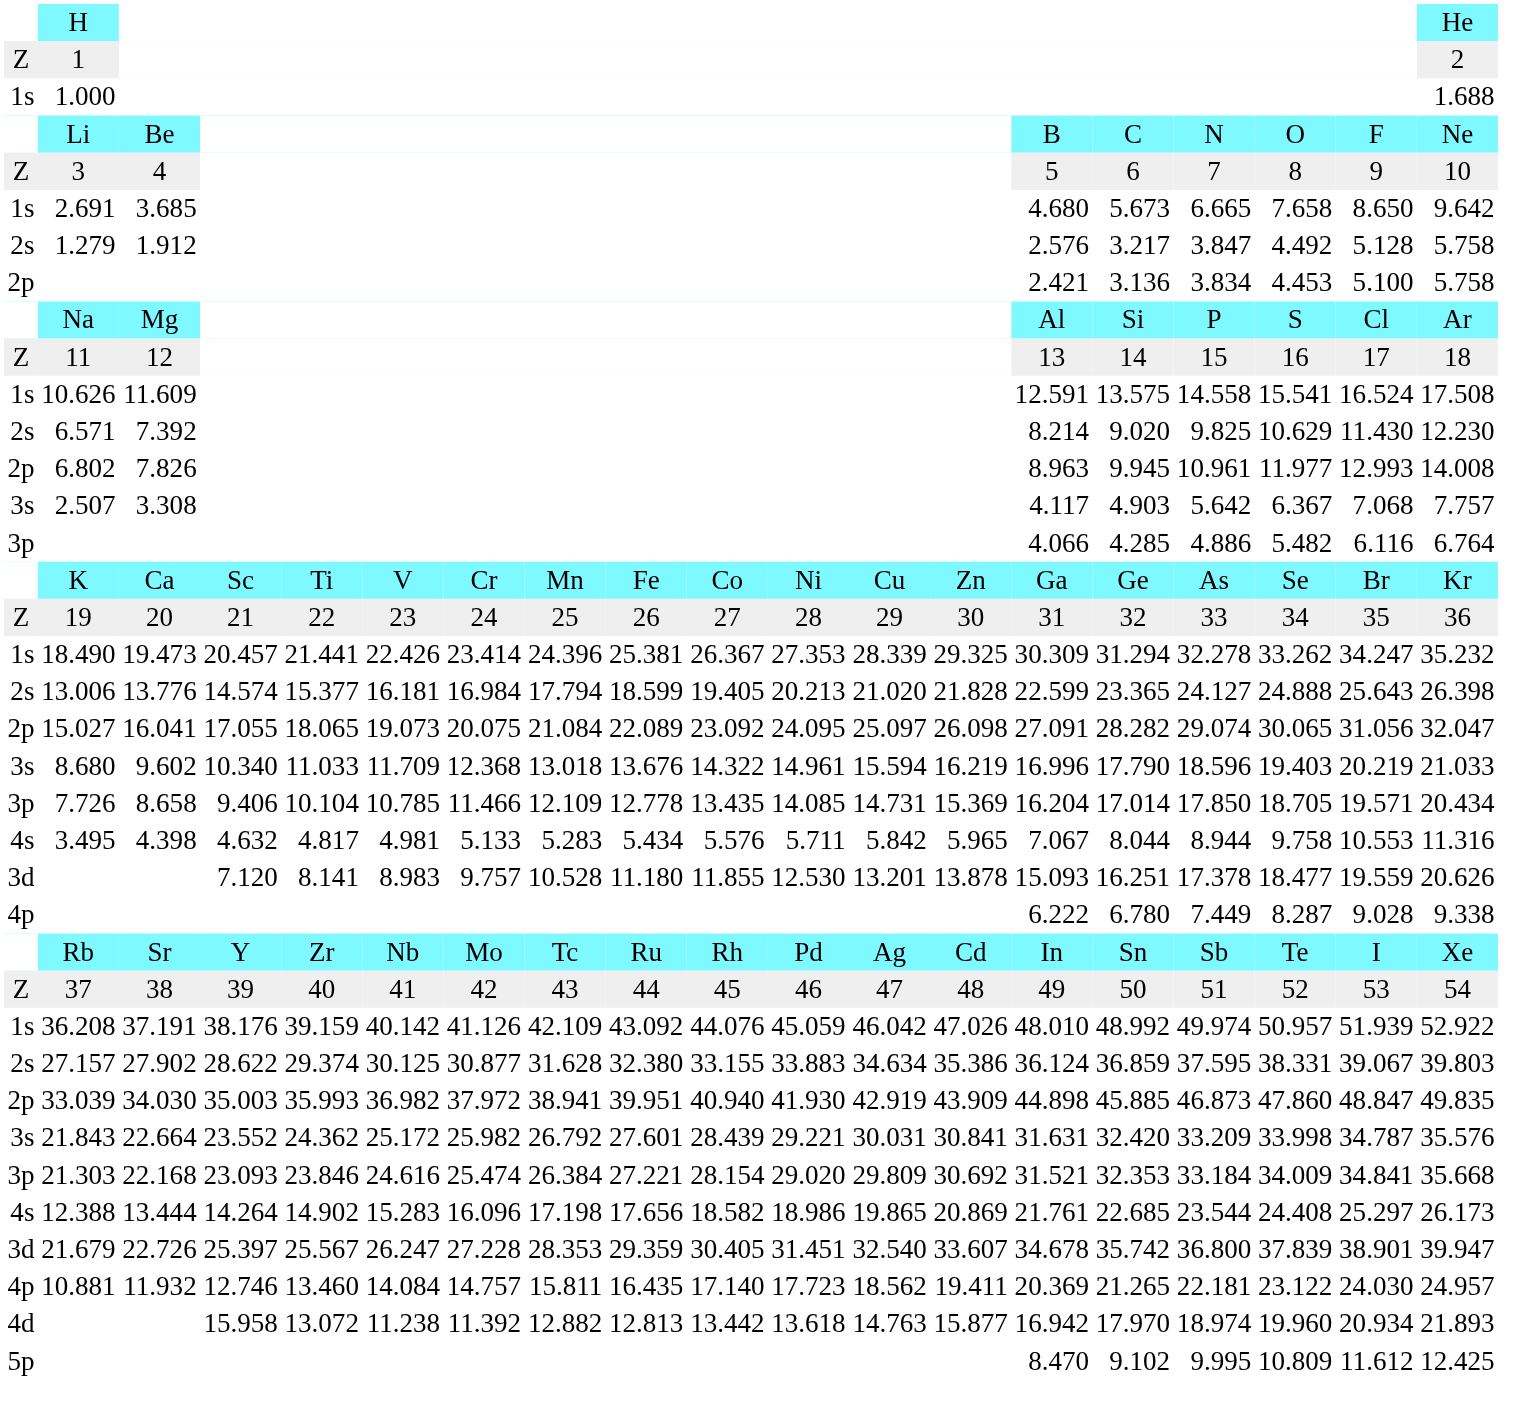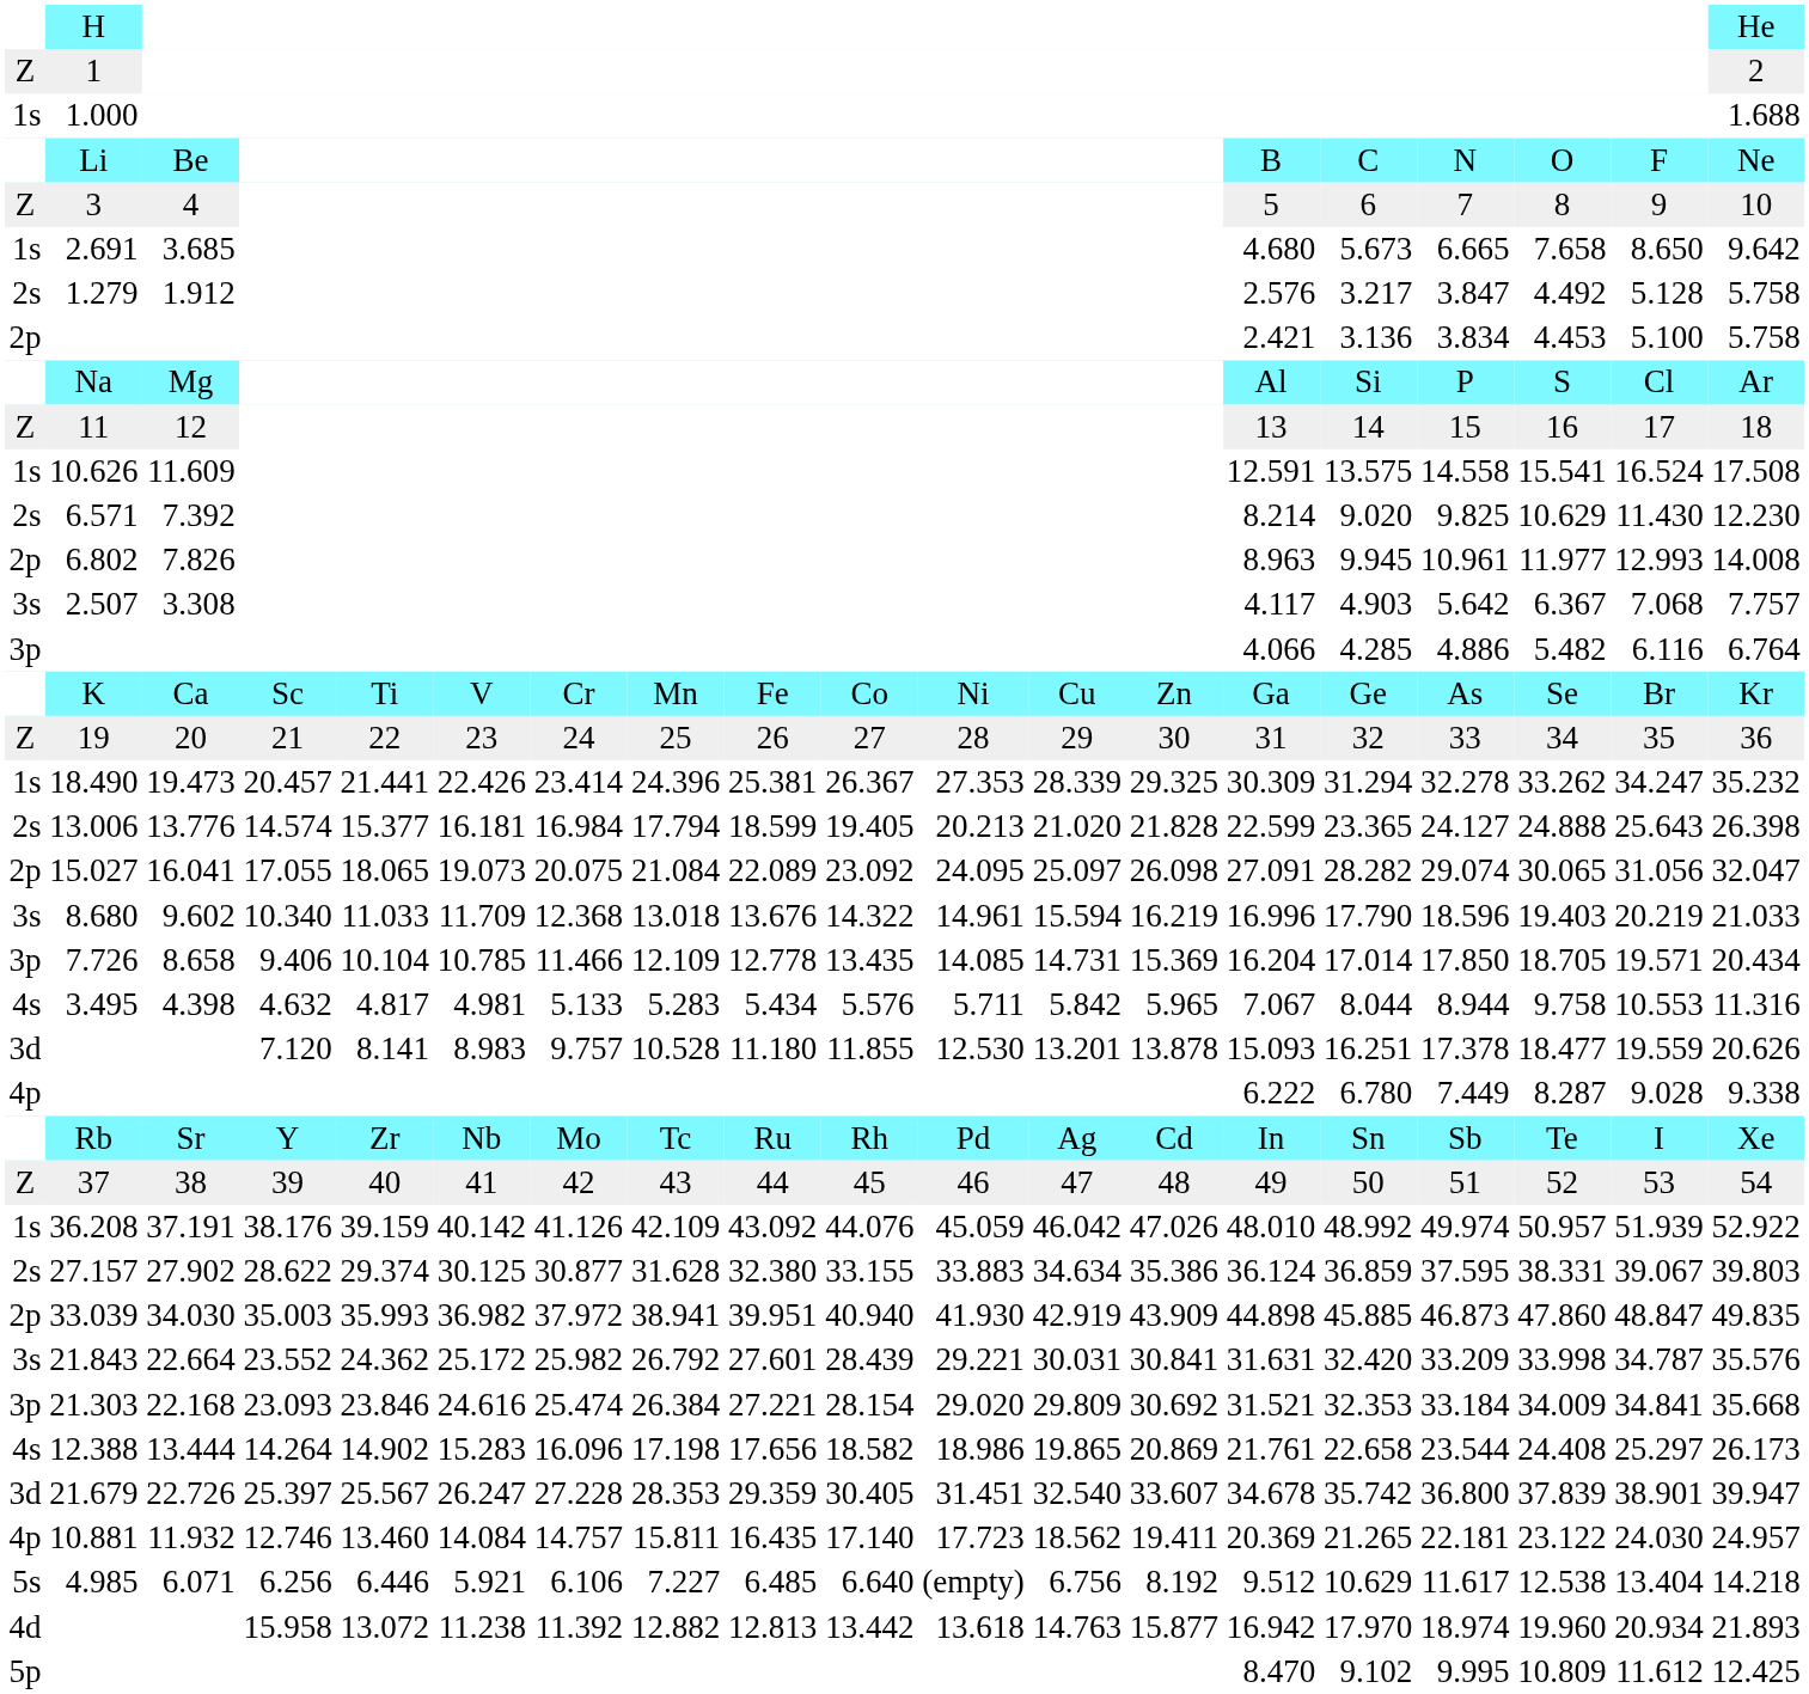 <table style="text-align: right; border: none;" cellpadding="2" cellspacing="0">
 <tr style="background: #7DF9FF; text-align: center;">
 <td style="background: #ffffff;"> </td>
 <td>H</td>
 <td colspan="16" style="background: #ffffff;"> </td>
 <td>He</td>
 </tr>
 <tr style="background: #efefef; text-align: center;">
 <td>Z</td>
 <td>1</td>
 <td colspan="16" style="background: #ffffff;"> </td>
 <td>2</td>
 </tr>
 <tr>
 <td>1s</td>
 <td>1.000</td>
 <td colspan="16"> </td>
 <td>1.688</td>
 </tr>
 <tr style="background: #7DF9FF; text-align: center;">
 <td style="background: #ffffff;"> </td>
 <td>Li</td>
 <td>Be</td>
 <td colspan="10" style="background: #ffffff;"> </td>
 <td>B</td>
 <td>C</td>
 <td>N</td>
 <td>O</td>
 <td>F</td>
 <td>Ne</td>
 </tr>
 <tr style="background: #efefef; text-align: center;">
 <td>Z</td>
 <td>3</td>
 <td>4</td>
 <td colspan="10" style="background: #ffffff;"> </td>
 <td>5</td>
 <td>6</td>
 <td>7</td>
 <td>8</td>
 <td>9</td>
 <td>10</td>
 </tr>
 <tr>
 <td>1s</td>
 <td>2.691</td>
 <td>3.685</td>
 <td colspan="10"> </td>
 <td>4.680</td>
 <td>5.673</td>
 <td>6.665</td>
 <td>7.658</td>
 <td>8.650</td>
 <td>9.642</td>
 </tr>
 <tr>
 <td>2s</td>
 <td>1.279</td>
 <td>1.912</td>
 <td colspan="10"> </td>
 <td>2.576</td>
 <td>3.217</td>
 <td>3.847</td>
 <td>4.492</td>
 <td>5.128</td>
 <td>5.758</td>
 </tr>
 <tr>
 <td>2p</td>
 <td> </td>
 <td> </td>
 <td colspan="10"> </td>
 <td>2.421</td>
 <td>3.136</td>
 <td>3.834</td>
 <td>4.453</td>
 <td>5.100</td>
 <td>5.758</td>
 </tr>
 <tr style="background: #7DF9FF; text-align: center;">
 <td style="background: #ffffff;"> </td>
 <td>Na</td>
 <td>Mg</td>
 <td colspan="10" style="background: #ffffff;"> </td>
 <td>Al</td>
 <td>Si</td>
 <td>P</td>
 <td>S</td>
 <td>Cl</td>
 <td>Ar</td>
 </tr>
 <tr style="background: #efefef; text-align: center;">
 <td>Z</td>
 <td>11</td>
 <td>12</td>
 <td colspan="10" style="background: #ffffff;"> </td>
 <td>13</td>
 <td>14</td>
 <td>15</td>
 <td>16</td>
 <td>17</td>
 <td>18</td>
 </tr>
 <tr>
 <td>1s</td>
 <td>10.626</td>
 <td>11.609</td>
 <td></td>
 <td></td>
 <td></td>
 <td></td>
 <td></td>
 <td></td>
 <td></td>
 <td></td>
 <td></td>
 <td></td>
 <td>12.591</td>
 <td>13.575</td>
 <td>14.558</td>
 <td>15.541</td>
 <td>16.524</td>
 <td>17.508</td>
 </tr>
 <tr>
 <td>2s</td>
 <td>6.571</td>
 <td>7.392</td>
 <td></td>
 <td></td>
 <td></td>
 <td></td>
 <td></td>
 <td></td>
 <td></td>
 <td></td>
 <td></td>
 <td></td>
 <td>8.214</td>
 <td>9.020</td>
 <td>9.825</td>
 <td>10.629</td>
 <td>11.430</td>
 <td>12.230</td>
 </tr>
 <tr>
 <td>2p</td>
 <td>6.802</td>
 <td>7.826</td>
 <td></td>
 <td></td>
 <td></td>
 <td></td>
 <td></td>
 <td></td>
 <td></td>
 <td></td>
 <td></td>
 <td></td>
 <td>8.963</td>
 <td>9.945</td>
 <td>10.961</td>
 <td>11.977</td>
 <td>12.993</td>
 <td>14.008</td>
 </tr>
 <tr>
 <td>3s</td>
 <td>2.507</td>
 <td>3.308</td>
 <td></td>
 <td></td>
 <td></td>
 <td></td>
 <td></td>
 <td></td>
 <td></td>
 <td></td>
 <td></td>
 <td></td>
 <td>4.117</td>
 <td>4.903</td>
 <td>5.642</td>
 <td>6.367</td>
 <td>7.068</td>
 <td>7.757</td>
 </tr>
 <tr>
 <td>3p</td>
 <td></td>
 <td></td>
 <td></td>
 <td></td>
 <td></td>
 <td></td>
 <td></td>
 <td></td>
 <td></td>
 <td></td>
 <td></td>
 <td></td>
 <td>4.066</td>
 <td>4.285</td>
 <td>4.886</td>
 <td>5.482</td>
 <td>6.116</td>
 <td>6.764</td>
 </tr>
 <tr style="background: #7DF9FF; text-align: center;">
 <td style="background: #ffffff;"> </td>
 <td>K</td>
 <td>Ca</td>
 <td>Sc</td>
 <td>Ti</td>
 <td>V</td>
 <td>Cr</td>
 <td>Mn</td>
 <td>Fe</td>
 <td>Co</td>
 <td>Ni</td>
 <td>Cu</td>
 <td>Zn</td>
 <td>Ga</td>
 <td>Ge</td>
 <td>As</td>
 <td>Se</td>
 <td>Br</td>
 <td>Kr</td>
 </tr>
 <tr style="background: #efefef; text-align: center;">
 <td>Z</td>
 <td>19</td>
 <td>20</td>
 <td>21</td>
 <td>22</td>
 <td>23</td>
 <td>24</td>
 <td>25</td>
 <td>26</td>
 <td>27</td>
 <td>28</td>
 <td>29</td>
 <td>30</td>
 <td>31</td>
 <td>32</td>
 <td>33</td>
 <td>34</td>
 <td>35</td>
 <td>36</td>
 </tr>
 <tr>
 <td>1s</td>
 <td>18.490</td>
 <td>19.473</td>
 <td>20.457</td>
 <td>21.441</td>
 <td>22.426</td>
 <td>23.414</td>
 <td>24.396</td>
 <td>25.381</td>
 <td>26.367</td>
 <td>27.353</td>
 <td>28.339</td>
 <td>29.325</td>
 <td>30.309</td>
 <td>31.294</td>
 <td>32.278</td>
 <td>33.262</td>
 <td>34.247</td>
 <td>35.232</td>
 </tr>
 <tr>
 <td>2s</td>
 <td>13.006</td>
 <td>13.776</td>
 <td>14.574</td>
 <td>15.377</td>
 <td>16.181</td>
 <td>16.984</td>
 <td>17.794</td>
 <td>18.599</td>
 <td>19.405</td>
 <td>20.213</td>
 <td>21.020</td>
 <td>21.828</td>
 <td>22.599</td>
 <td>23.365</td>
 <td>24.127</td>
 <td>24.888</td>
 <td>25.643</td>
 <td>26.398</td>
 </tr>
 <tr>
 <td>2p</td>
 <td>15.027</td>
 <td>16.041</td>
 <td>17.055</td>
 <td>18.065</td>
 <td>19.073</td>
 <td>20.075</td>
 <td>21.084</td>
 <td>22.089</td>
 <td>23.092</td>
 <td>24.095</td>
 <td>25.097</td>
 <td>26.098</td>
 <td>27.091</td>
 <td>28.282</td>
 <td>29.074</td>
 <td>30.065</td>
 <td>31.056</td>
 <td>32.047</td>
 </tr>
 <tr>
 <td>3s</td>
 <td>8.680</td>
 <td>9.602</td>
 <td>10.340</td>
 <td>11.033</td>
 <td>11.709</td>
 <td>12.368</td>
 <td>13.018</td>
 <td>13.676</td>
 <td>14.322</td>
 <td>14.961</td>
 <td>15.594</td>
 <td>16.219</td>
 <td>16.996</td>
 <td>17.790</td>
 <td>18.596</td>
 <td>19.403</td>
 <td>20.219</td>
 <td>21.033</td>
 </tr>
 <tr>
 <td>3p</td>
 <td>7.726</td>
 <td>8.658</td>
 <td>9.406</td>
 <td>10.104</td>
 <td>10.785</td>
 <td>11.466</td>
 <td>12.109</td>
 <td>12.778</td>
 <td>13.435</td>
 <td>14.085</td>
 <td>14.731</td>
 <td>15.369</td>
 <td>16.204</td>
 <td>17.014</td>
 <td>17.850</td>
 <td>18.705</td>
 <td>19.571</td>
 <td>20.434</td>
 </tr>
 <tr>
 <td>4s</td>
 <td>3.495</td>
 <td>4.398</td>
 <td>4.632</td>
 <td>4.817</td>
 <td>4.981</td>
 <td>5.133</td>
 <td>5.283</td>
 <td>5.434</td>
 <td>5.576</td>
 <td>5.711</td>
 <td>5.842</td>
 <td>5.965</td>
 <td>7.067</td>
 <td>8.044</td>
 <td>8.944</td>
 <td>9.758</td>
 <td>10.553</td>
 <td>11.316</td>
 </tr>
 <tr>
 <td>3d</td>
 <td></td>
 <td></td>
 <td>7.120</td>
 <td>8.141</td>
 <td>8.983</td>
 <td>9.757</td>
 <td>10.528</td>
 <td>11.180</td>
 <td>11.855</td>
 <td>12.530</td>
 <td>13.201</td>
 <td>13.878</td>
 <td>15.093</td>
 <td>16.251</td>
 <td>17.378</td>
 <td>18.477</td>
 <td>19.559</td>
 <td>20.626</td>
 </tr>
 <tr>
 <td>4p</td>
 <td colspan="12"> </td>
 <td>6.222</td>
 <td>6.780</td>
 <td>7.449</td>
 <td>8.287</td>
 <td>9.028</td>
 <td>9.338</td>
 </tr>
 <tr style="background: #7DF9FF; text-align: center;">
 <td style="background: #ffffff;"> </td>
 <td>Rb</td>
 <td>Sr</td>
 <td>Y</td>
 <td>Zr</td>
 <td>Nb</td>
 <td>Mo</td>
 <td>Tc</td>
 <td>Ru</td>
 <td>Rh</td>
 <td>Pd</td>
 <td>Ag</td>
 <td>Cd</td>
 <td>In</td>
 <td>Sn</td>
 <td>Sb</td>
 <td>Te</td>
 <td>I</td>
 <td>Xe</td>
 </tr>
 <tr style="background: #efefef; text-align: center;">
 <td>Z</td>
 <td>37</td>
 <td>38</td>
 <td>39</td>
 <td>40</td>
 <td>41</td>
 <td>42</td>
 <td>43</td>
 <td>44</td>
 <td>45</td>
 <td>46</td>
 <td>47</td>
 <td>48</td>
 <td>49</td>
 <td>50</td>
 <td>51</td>
 <td>52</td>
 <td>53</td>
 <td>54</td>
 </tr>
 <tr>
 <td>1s</td>
 <td>36.208</td>
 <td>37.191</td>
 <td>38.176</td>
 <td>39.159</td>
 <td>40.142</td>
 <td>41.126</td>
 <td>42.109</td>
 <td>43.092</td>
 <td>44.076</td>
 <td>45.059</td>
 <td>46.042</td>
 <td>47.026</td>
 <td>48.010</td>
 <td>48.992</td>
 <td>49.974</td>
 <td>50.957</td>
 <td>51.939</td>
 <td>52.922</td>
 </tr>
 <tr>
 <td>2s</td>
 <td>27.157</td>
 <td>27.902</td>
 <td>28.622</td>
 <td>29.374</td>
 <td>30.125</td>
 <td>30.877</td>
 <td>31.628</td>
 <td>32.380</td>
 <td>33.155</td>
 <td>33.883</td>
 <td>34.634</td>
 <td>35.386</td>
 <td>36.124</td>
 <td>36.859</td>
 <td>37.595</td>
 <td>38.331</td>
 <td>39.067</td>
 <td>39.803</td>
 </tr>
 <tr>
 <td>2p</td>
 <td>33.039</td>
 <td>34.030</td>
 <td>35.003</td>
 <td>35.993</td>
 <td>36.982</td>
 <td>37.972</td>
 <td>38.941</td>
 <td>39.951</td>
 <td>40.940</td>
 <td>41.930</td>
 <td>42.919</td>
 <td>43.909</td>
 <td>44.898</td>
 <td>45.885</td>
 <td>46.873</td>
 <td>47.860</td>
 <td>48.847</td>
 <td>49.835</td>
 </tr>
 <tr>
 <td>3s</td>
 <td>21.843</td>
 <td>22.664</td>
 <td>23.552</td>
 <td>24.362</td>
 <td>25.172</td>
 <td>25.982</td>
 <td>26.792</td>
 <td>27.601</td>
 <td>28.439</td>
 <td>29.221</td>
 <td>30.031</td>
 <td>30.841</td>
 <td>31.631</td>
 <td>32.420</td>
 <td>33.209</td>
 <td>33.998</td>
 <td>34.787</td>
 <td>35.576</td>
 </tr>
 <tr>
 <td>3p</td>
 <td>21.303</td>
 <td>22.168</td>
 <td>23.093</td>
 <td>23.846</td>
 <td>24.616</td>
 <td>25.474</td>
 <td>26.384</td>
 <td>27.221</td>
 <td>28.154</td>
 <td>29.020</td>
 <td>29.809</td>
 <td>30.692</td>
 <td>31.521</td>
 <td>32.353</td>
 <td>33.184</td>
 <td>34.009</td>
 <td>34.841</td>
 <td>35.668</td>
 </tr>
 <tr>
 <td>4s</td>
 <td>12.388</td>
 <td>13.444</td>
 <td>14.264</td>
 <td>14.902</td>
 <td>15.283</td>
 <td>16.096</td>
 <td>17.198</td>
 <td>17.656</td>
 <td>18.582</td>
 <td>18.986</td>
 <td>19.865</td>
 <td>20.869</td>
 <td>21.761</td>
-<td>22.685</td>
+<td>22.658</td>
 <td>23.544</td>
 <td>24.408</td>
 <td>25.297</td>
 <td>26.173</td>
 </tr>
 <tr>
 <td>3d</td>
 <td>21.679</td>
 <td>22.726</td>
 <td>25.397</td>
 <td>25.567</td>
 <td>26.247</td>
 <td>27.228</td>
 <td>28.353</td>
 <td>29.359</td>
 <td>30.405</td>
 <td>31.451</td>
 <td>32.540</td>
 <td>33.607</td>
 <td>34.678</td>
 <td>35.742</td>
 <td>36.800</td>
 <td>37.839</td>
 <td>38.901</td>
 <td>39.947</td>
 </tr>
 <tr>
 <td>4p</td>
 <td>10.881</td>
 <td>11.932</td>
 <td>12.746</td>
 <td>13.460</td>
 <td>14.084</td>
 <td>14.757</td>
 <td>15.811</td>
 <td>16.435</td>
 <td>17.140</td>
 <td>17.723</td>
 <td>18.562</td>
 <td>19.411</td>
 <td>20.369</td>
 <td>21.265</td>
 <td>22.181</td>
 <td>23.122</td>
 <td>24.030</td>
 <td>24.957</td>
 </tr>
 <tr>
+<td>5s</td>
+<td>4.985</td>
+<td>6.071</td>
+<td>6.256</td>
+<td>6.446</td>
+<td>5.921</td>
+<td>6.106</td>
+<td>7.227</td>
+<td>6.485</td>
+<td>6.640</td>
+<td>(empty)</td>
+<td>6.756</td>
+<td>8.192</td>
+<td>9.512</td>
+<td>10.629</td>
+<td>11.617</td>
+<td>12.538</td>
+<td>13.404</td>
+<td>14.218</td>
+</tr>
+<tr>
 <td>4d</td>
 <td></td>
 <td></td>
 <td>15.958</td>
 <td>13.072</td>
 <td>11.238</td>
 <td>11.392</td>
 <td>12.882</td>
 <td>12.813</td>
 <td>13.442</td>
 <td>13.618</td>
 <td>14.763</td>
 <td>15.877</td>
 <td>16.942</td>
 <td>17.970</td>
 <td>18.974</td>
 <td>19.960</td>
 <td>20.934</td>
 <td>21.893</td>
 </tr>
 <tr>
 <td>5p</td>
 <td colspan="12"> </td>
 <td>8.470</td>
 <td>9.102</td>
 <td>9.995</td>
 <td>10.809</td>
 <td>11.612</td>
 <td>12.425</td>
 </tr>
 </table>
